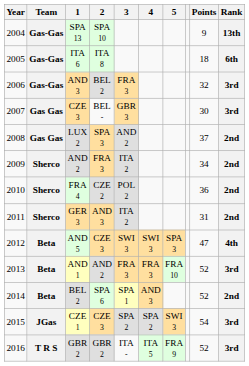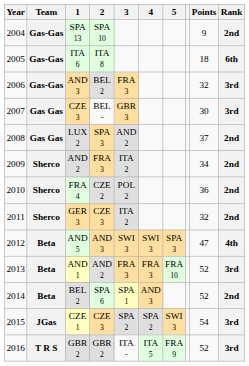 <table class="wikitable" style="text-align:center; font-size:95%">
 <tr>
 <th>Year</th>
 <th>Team</th>
 <th>1</th>
 <th>2</th>
 <th>3</th>
 <th>4</th>
 <th>5</th>
 <th></th>
 <th>Points</th>
 <th>Rank</th>
 </tr>
 <tr>
 <td>2004</td>
 <th>Gas-Gas</th>
 <td style="background:#DFFFDF;">SPA<br><small>13</small></td>
 <td style="background:#DFFFDF;">SPA<br><small>10</small></td>
 <td></td>
 <td></td>
 <td></td>
 <td></td>
 <td>9</td>
-<th>13th</th>
+<th>2nd</th>
 </tr>
 <tr>
 <td>2005</td>
 <th>Gas-Gas</th>
 <td style="background:#DFFFDF;">ITA<br><small>6</small></td>
 <td style="background:#DFFFDF;">ITA<br><small>8</small></td>
 <td></td>
 <td></td>
 <td></td>
 <td></td>
 <td>18</td>
 <th>6th</th>
 </tr>
 <tr>
 <td>2006</td>
 <th>Gas-Gas</th>
 <td style="background:#FFDF9F;">AND<br><small>3</small></td>
 <td style="background:#DFDFDF;">BEL<br><small>2</small></td>
 <td style="background:#FFDF9F;">FRA<br><small>3</small></td>
 <td></td>
 <td></td>
 <td></td>
 <td>32</td>
 <th>3rd</th>
 </tr>
 <tr>
 <td>2007</td>
 <th>Gas Gas</th>
 <td style="background:#FFDF9F;">CZE<br><small>3</small></td>
 <td>BEL<br><small>-</small></td>
 <td style="background:#FFDF9F;">GBR<br><small>3</small></td>
 <td></td>
 <td></td>
 <td></td>
 <td>30</td>
 <th>3rd</th>
 </tr>
 <tr>
 <td>2008</td>
 <th>Gas Gas</th>
 <td style="background:#DFDFDF;">LUX<br><small>2</small></td>
 <td style="background:#FFDF9F;">SPA<br><small>3</small></td>
 <td style="background:#DFDFDF;">AND<br><small>2</small></td>
 <td></td>
 <td></td>
 <td></td>
 <td>37</td>
 <th>2nd</th>
 </tr>
 <tr>
 <td>2009</td>
 <th>Sherco</th>
 <td style="background:#DFDFDF;">AND<br><small>2</small></td>
 <td style="background:#FFDF9F;">FRA<br><small>3</small></td>
 <td style="background:#DFDFDF;">ITA<br><small>2</small></td>
 <td></td>
 <td></td>
 <td></td>
 <td>34</td>
 <th>2nd</th>
 </tr>
 <tr>
 <td>2010</td>
 <th>Sherco</th>
 <td style="background:#DFFFDF;">FRA<br><small>4</small></td>
 <td style="background:#DFDFDF;">CZE<br><small>2</small></td>
 <td style="background:#DFDFDF;">POL<br><small>2</small></td>
 <td></td>
 <td></td>
 <td></td>
 <td>36</td>
 <th>2nd</th>
 </tr>
 <tr>
 <td>2011</td>
 <th>Sherco</th>
 <td style="background:#FFDF9F;">GER<br><small>3</small></td>
-<td style="background:#FFDF9F;">AND<br><small>3</small></td>
+<td style="background:#FFDF9F;">CZE<br><small>3</small></td>
 <td style="background:#DFDFDF;">ITA<br><small>2</small></td>
 <td></td>
 <td></td>
 <td></td>
-<td>31</td>
+<td>32</td>
 <th>2nd</th>
 </tr>
 <tr>
 <td>2012</td>
 <th>Beta</th>
 <td style="background:#DFFFDF;">AND<br><small>5</small></td>
-<td style="background:#FFDF9F;">CZE<br><small>3</small></td>
+<td style="background:#FFDF9F;">AND<br><small>3</small></td>
 <td style="background:#FFDF9F;">SWI<br><small>3</small></td>
 <td style="background:#FFDF9F;">SWI<br><small>3</small></td>
 <td style="background:#FFDF9F;">SPA<br><small>3</small></td>
 <td></td>
 <td>47</td>
 <th>4th</th>
 </tr>
 <tr>
 <td>2013</td>
 <th>Beta</th>
 <td style="background:#FFFFBF;">AND<br><small>1</small></td>
 <td style="background:#DFDFDF;">AND<br><small>2</small></td>
 <td style="background:#FFDF9F;">FRA<br><small>3</small></td>
 <td style="background:#FFDF9F;">FRA<br><small>3</small></td>
 <td style="background:#DFFFDF;">FRA<br><small>10</small></td>
 <td></td>
 <td>52</td>
 <th>3rd</th>
 </tr>
 <tr>
 <td>2014</td>
 <th>Beta</th>
 <td style="background:#DFDFDF;">BEL<br><small>2</small></td>
 <td style="background:#DFFFDF;">SPA<br><small>6</small></td>
 <td style="background:#FFFFBF;">SPA<br><small>1</small></td>
 <td style="background:#FFDF9F;">AND<br><small>3</small></td>
 <td></td>
 <td></td>
 <td>52</td>
 <th>2nd</th>
 </tr>
 <tr>
 <td>2015</td>
 <th>JGas</th>
 <td style="background:#FFFFBF;">CZE<br><small>1</small></td>
 <td style="background:#FFDF9F;">CZE<br><small>3</small></td>
 <td style="background:#DFDFDF;">SPA<br><small>2</small></td>
 <td style="background:#DFDFDF;">SPA<br><small>2</small></td>
 <td style="background:#FFDF9F;">SWI<br><small>3</small></td>
 <td></td>
 <td>54</td>
 <th>3rd</th>
 </tr>
 <tr>
 <td>2016</td>
 <th>T R S</th>
 <td style="background:#DFDFDF;">GBR<br><small>2</small></td>
 <td style="background:#DFDFDF;">GBR<br><small>2</small></td>
 <td>ITA<br><small>-</small></td>
 <td style="background:#DFFFDF;">ITA<br><small>5</small></td>
 <td style="background:#DFFFDF;">FRA<br><small>9</small></td>
 <td></td>
 <td>52</td>
 <th>3rd</th>
 </tr>
 </table>
